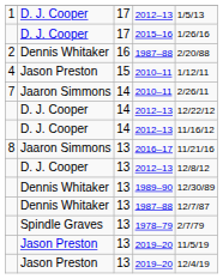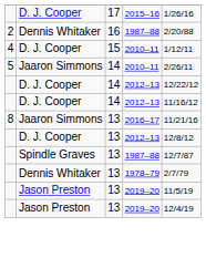 <table class="wikitable">
 <tr>
-</tr>
-<tr>
-<td>1</td>
-<td><a href='#'>D. J. Cooper</a></td>
-<td>17</td>
-<td style="font-size:80%;"><a href='#'>2012–13</a></td>
-<td style="font-size:80%;">1/5/13</td>
 </tr>
 <tr>
 <td></td>
 <td><a href='#'>D. J. Cooper</a></td>
 <td>17</td>
 <td style="font-size:80%;"><a href='#'>2015–16</a></td>
 <td style="font-size:80%;">1/26/16</td>
 </tr>
 <tr>
 <td>2</td>
 <td>Dennis Whitaker</td>
 <td>16</td>
 <td style="font-size:80%;"><a href='#'>1987–88</a></td>
 <td style="font-size:80%;">2/20/88</td>
 </tr>
 <tr>
 <td>4</td>
-<td>Jason Preston</td>
+<td>D. J. Cooper</td>
 <td>15</td>
 <td style="font-size:80%;"><a href='#'>2010–11</a></td>
 <td style="font-size:80%;">1/12/11</td>
 </tr>
 <tr>
-<td>7</td>
+<td>5</td>
 <td>Jaaron Simmons</td>
 <td>14</td>
 <td style="font-size:80%;"><a href='#'>2010–11</a></td>
 <td style="font-size:80%;">2/26/11</td>
 </tr>
 <tr>
 <td></td>
 <td>D. J. Cooper</td>
 <td>14</td>
 <td style="font-size:80%;"><a href='#'>2012–13</a></td>
 <td style="font-size:80%;">12/22/12</td>
 </tr>
 <tr>
 <td></td>
 <td>D. J. Cooper</td>
 <td>14</td>
 <td style="font-size:80%;"><a href='#'>2012–13</a></td>
 <td style="font-size:80%;">11/16/12</td>
 </tr>
 <tr>
 <td>8</td>
 <td>Jaaron Simmons</td>
 <td>13</td>
 <td style="font-size:80%;"><a href='#'>2016–17</a></td>
 <td style="font-size:80%;">11/21/16</td>
 </tr>
 <tr>
 <td></td>
 <td>D. J. Cooper</td>
 <td>13</td>
 <td style="font-size:80%;"><a href='#'>2012–13</a></td>
 <td style="font-size:80%;">12/8/12</td>
 </tr>
 <tr>
 <td></td>
-<td>Dennis Whitaker</td>
-<td>13</td>
-<td style="font-size:80%;"><a href='#'>1989–90</a></td>
-<td style="font-size:80%;">12/30/89</td>
-</tr>
-<tr>
-<td></td>
-<td>Dennis Whitaker</td>
+<td>Spindle Graves</td>
 <td>13</td>
 <td style="font-size:80%;"><a href='#'>1987–88</a></td>
 <td style="font-size:80%;">12/7/87</td>
 </tr>
 <tr>
 <td></td>
-<td>Spindle Graves</td>
+<td>Dennis Whitaker</td>
 <td>13</td>
 <td style="font-size:80%;"><a href='#'>1978–79</a></td>
 <td style="font-size:80%;">2/7/79</td>
 </tr>
 <tr>
 <td></td>
 <td><a href='#'>Jason Preston</a></td>
 <td>13</td>
 <td style="font-size:80%;"><a href='#'>2019–20</a></td>
 <td style="font-size:80%;">11/5/19</td>
 </tr>
 <tr>
 <td></td>
 <td>Jason Preston</td>
 <td>13</td>
 <td style="font-size:80%;"><a href='#'>2019–20</a></td>
 <td style="font-size:80%;">12/4/19</td>
 </tr>
 </table>
